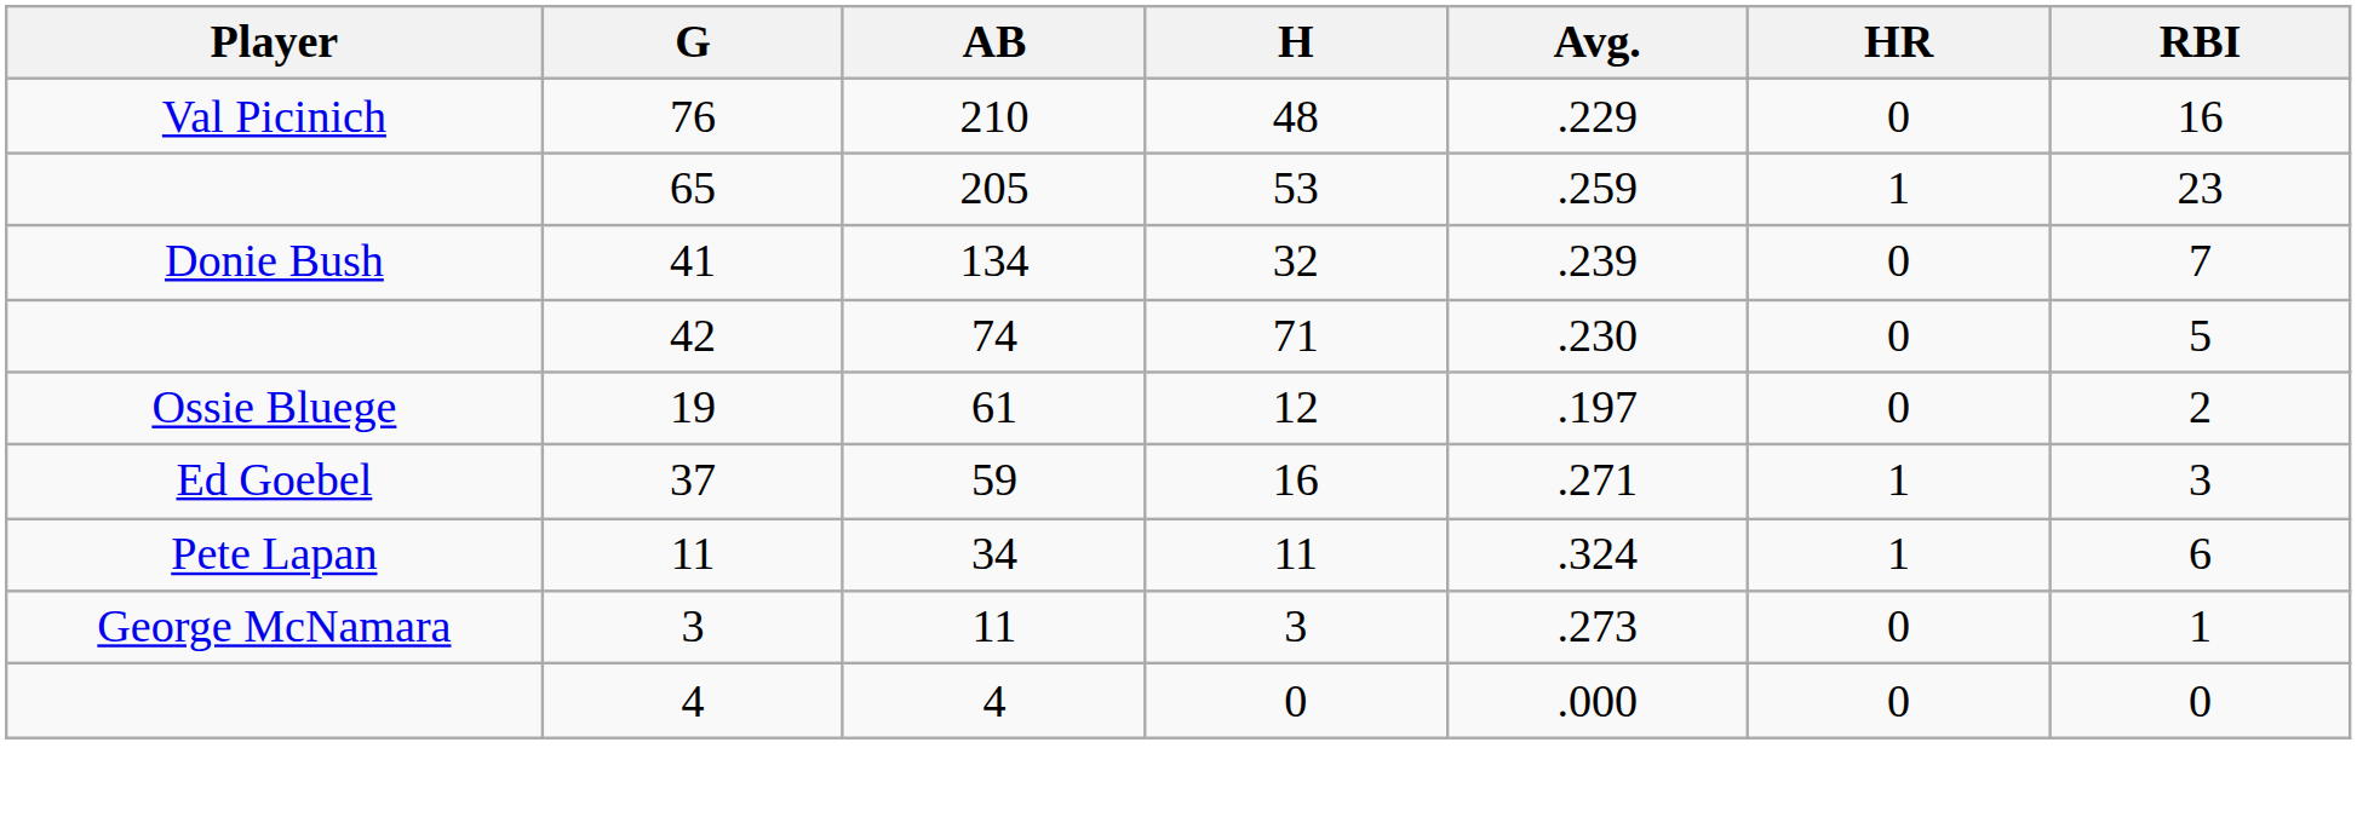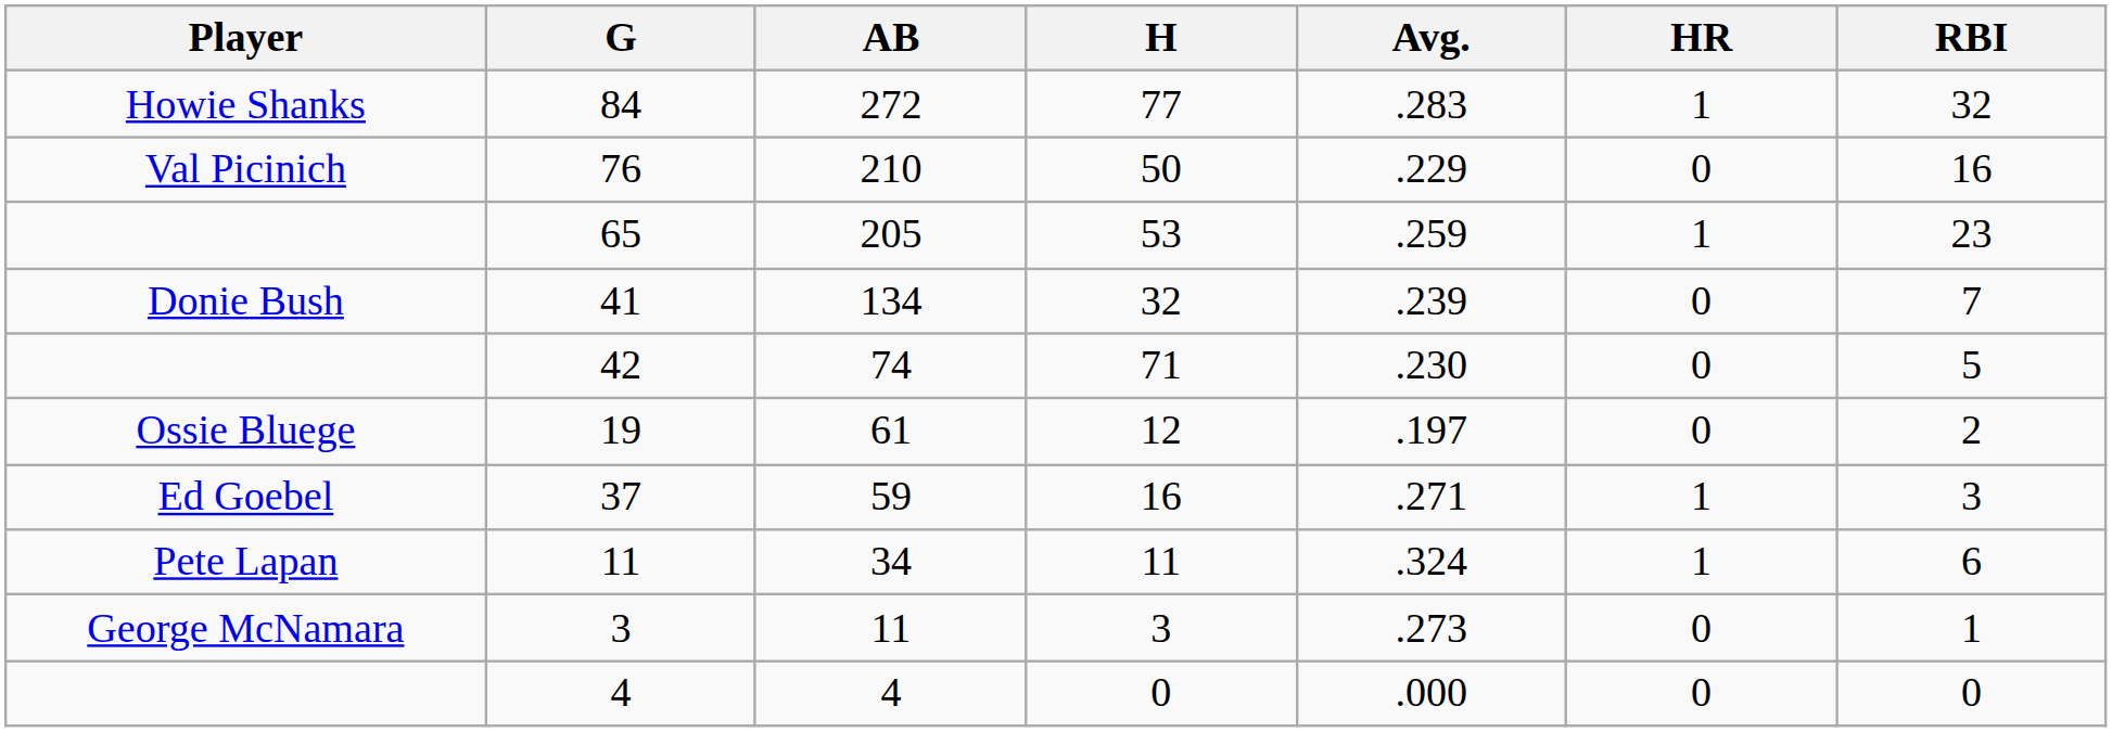 <table class="wikitable sortable">
 <tr>
 <th bgcolor="#DDDDFF" width="16%">Player</th>
 <th bgcolor="#DDDDFF" width="9%">G</th>
 <th bgcolor="#DDDDFF" width="9%">AB</th>
 <th bgcolor="#DDDDFF" width="9%">H</th>
 <th bgcolor="#DDDDFF" width="9%">Avg.</th>
 <th bgcolor="#DDDDFF" width="9%">HR</th>
 <th bgcolor="#DDDDFF" width="9%">RBI</th>
 </tr>
+<tr align="center">
+<td><a href='#'>Howie Shanks</a></td>
+<td>84</td>
+<td>272</td>
+<td>77</td>
+<td>.283</td>
+<td>1</td>
+<td>32</td>
+</tr>
 <tr align=center>
 <td><a href='#'>Val Picinich</a></td>
 <td>76</td>
 <td>210</td>
-<td>48</td>
+<td>50</td>
 <td>.229</td>
 <td>0</td>
 <td>16</td>
 </tr>
 <tr align=center>
 <td></td>
 <td>65</td>
 <td>205</td>
 <td>53</td>
 <td>.259</td>
 <td>1</td>
 <td>23</td>
 </tr>
 <tr align="center">
 <td><a href='#'>Donie Bush</a></td>
 <td>41</td>
 <td>134</td>
 <td>32</td>
 <td>.239</td>
 <td>0</td>
 <td>7</td>
 </tr>
 <tr align=center>
 <td></td>
 <td>42</td>
 <td>74</td>
 <td>71</td>
 <td>.230</td>
 <td>0</td>
 <td>5</td>
 </tr>
 <tr align="center">
 <td><a href='#'>Ossie Bluege</a></td>
 <td>19</td>
 <td>61</td>
 <td>12</td>
 <td>.197</td>
 <td>0</td>
 <td>2</td>
 </tr>
 <tr align=center>
 <td><a href='#'>Ed Goebel</a></td>
 <td>37</td>
 <td>59</td>
 <td>16</td>
 <td>.271</td>
 <td>1</td>
 <td>3</td>
 </tr>
 <tr align=center>
 <td><a href='#'>Pete Lapan</a></td>
 <td>11</td>
 <td>34</td>
 <td>11</td>
 <td>.324</td>
 <td>1</td>
 <td>6</td>
 </tr>
 <tr align=center>
 <td><a href='#'>George McNamara</a></td>
 <td>3</td>
 <td>11</td>
 <td>3</td>
 <td>.273</td>
 <td>0</td>
 <td>1</td>
 </tr>
 <tr align=center>
 <td></td>
 <td>4</td>
 <td>4</td>
 <td>0</td>
 <td>.000</td>
 <td>0</td>
 <td>0</td>
 </tr>
 </table>
